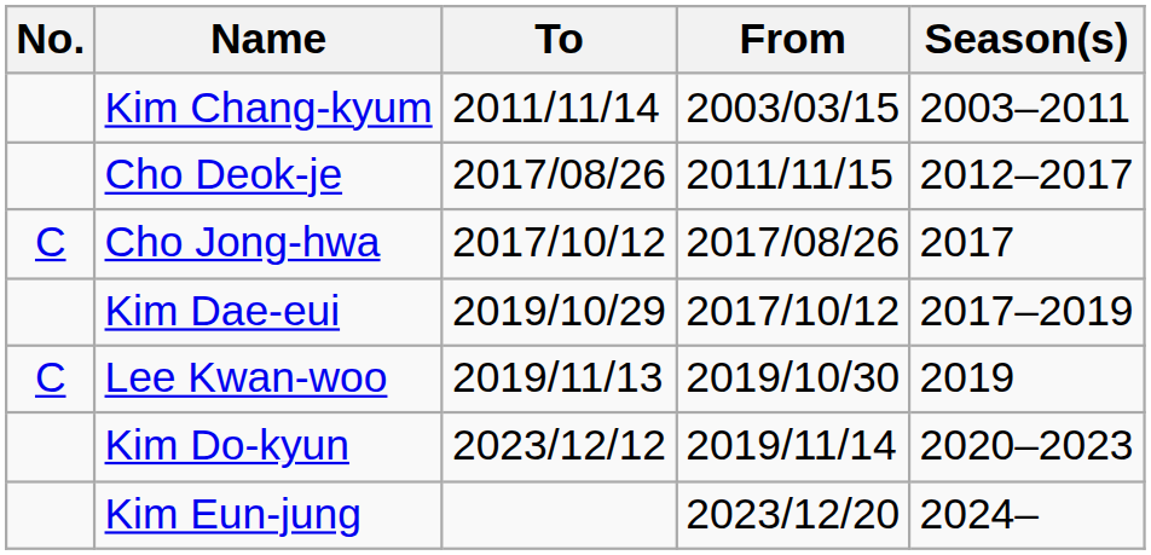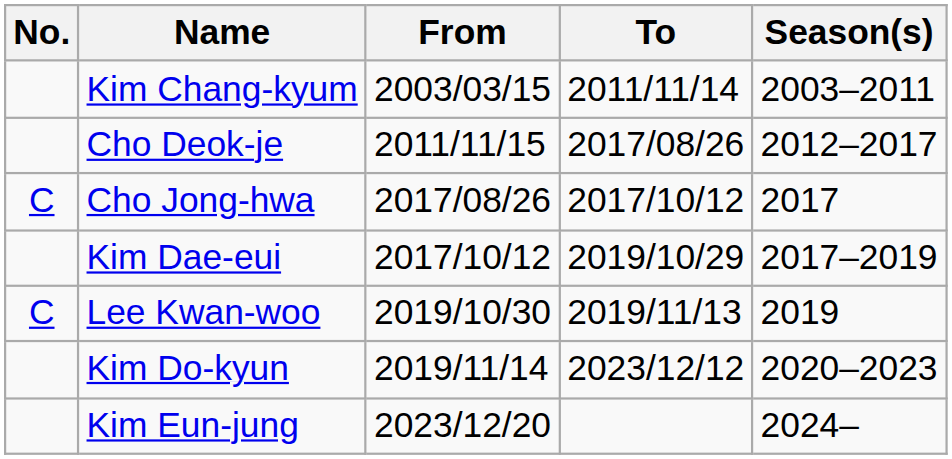 <table class="wikitable">
 <tr>
 <th>No.</th>
 <th>Name</th>
+<th>From</th>
 <th>To</th>
-<th>From</th>
 <th>Season(s)</th>
 </tr>
 <tr>
 <td></td>
 <td> <a href='#'>Kim Chang-kyum</a></td>
+<td>2003/03/15</td>
 <td>2011/11/14</td>
-<td>2003/03/15</td>
 <td>2003–2011</td>
 </tr>
 <tr>
 <td></td>
 <td> <a href='#'>Cho Deok-je</a></td>
+<td>2011/11/15</td>
 <td>2017/08/26</td>
-<td>2011/11/15</td>
 <td>2012–2017</td>
 </tr>
 <tr>
 <td align=center><a href='#'>C</a></td>
 <td> <a href='#'>Cho Jong-hwa</a></td>
+<td>2017/08/26</td>
 <td>2017/10/12</td>
-<td>2017/08/26</td>
 <td>2017</td>
 </tr>
 <tr>
 <td></td>
 <td> <a href='#'>Kim Dae-eui</a></td>
+<td>2017/10/12</td>
 <td>2019/10/29</td>
-<td>2017/10/12</td>
 <td>2017–2019</td>
 </tr>
 <tr>
 <td align=center><a href='#'>C</a></td>
 <td> <a href='#'>Lee Kwan-woo</a></td>
+<td>2019/10/30</td>
 <td>2019/11/13</td>
-<td>2019/10/30</td>
 <td>2019</td>
 </tr>
 <tr>
 <td></td>
 <td> <a href='#'>Kim Do-kyun</a></td>
+<td>2019/11/14</td>
 <td>2023/12/12</td>
-<td>2019/11/14</td>
 <td>2020–2023</td>
 </tr>
 <tr>
 <td></td>
 <td> <a href='#'>Kim Eun-jung</a></td>
+<td>2023/12/20</td>
 <td></td>
-<td>2023/12/20</td>
 <td>2024–</td>
 </tr>
 </table>
